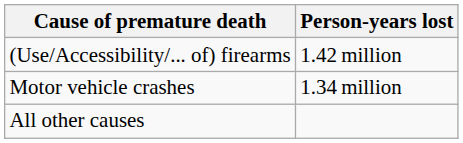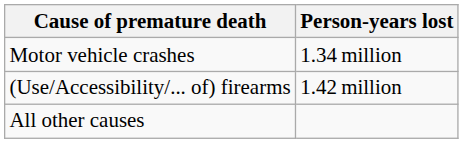 <table class="wikitable">
 <tr>
 <th>Cause of premature death</th>
 <th>Person-years lost</th>
 </tr>
 <tr>
+<td>Motor vehicle crashes</td>
+<td>1.34 million</td>
+</tr>
+<tr>
 <td>(Use/Accessibility/... of) firearms</td>
 <td>1.42 million</td>
-</tr>
-<tr>
-<td>Motor vehicle crashes</td>
-<td>1.34 million</td>
 </tr>
 <tr>
 <td>All other causes </td>
 <td></td>
 </tr>
 </table>
